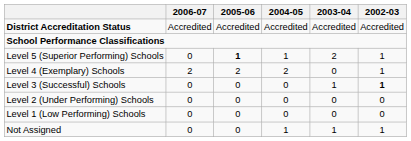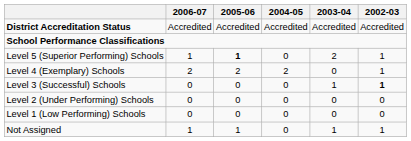 <table class="wikitable" style="font-size: 95%;">
 <tr>
 <th></th>
 <th>2006-07</th>
 <th>2005-06</th>
 <th>2004-05</th>
 <th>2003-04</th>
 <th>2002-03</th>
 </tr>
 <tr>
 <td style="text-align:left;"><strong>District Accreditation Status</strong></td>
 <td style="text-align:center;">Accredited</td>
 <td style="text-align:center;">Accredited</td>
 <td style="text-align:center;">Accredited</td>
 <td style="text-align:center;">Accredited</td>
 <td style="text-align:center;">Accredited</td>
 </tr>
 <tr>
 <td style="text-align:left;" colspan="6"><strong>School Performance Classifications</strong></td>
 </tr>
 <tr>
 <td style="text-align:left;">Level 5 (Superior Performing) Schools</td>
+<td style="text-align:center;">1</td>
+<td style="text-align:center;"><strong>1</strong></td>
 <td style="text-align:center;">0</td>
-<td style="text-align:center;"><strong>1</strong></td>
-<td style="text-align:center;">1</td>
 <td style="text-align:center;">2</td>
 <td style="text-align:center;">1</td>
 </tr>
 <tr>
 <td style="text-align:left;">Level 4 (Exemplary) Schools</td>
 <td style="text-align:center;">2</td>
 <td style="text-align:center;">2</td>
 <td style="text-align:center;">2</td>
 <td style="text-align:center;">0</td>
 <td style="text-align:center;">1</td>
 </tr>
 <tr>
 <td style="text-align:left;">Level 3 (Successful) Schools</td>
 <td style="text-align:center;">0</td>
 <td style="text-align:center;">0</td>
 <td style="text-align:center;">0</td>
 <td style="text-align:center;">1</td>
 <td style="text-align:center;"><strong>1</strong></td>
 </tr>
 <tr>
 <td style="text-align:left;">Level 2 (Under Performing) Schools</td>
 <td style="text-align:center;">0</td>
 <td style="text-align:center;">0</td>
 <td style="text-align:center;">0</td>
 <td style="text-align:center;">0</td>
 <td style="text-align:center;">0</td>
 </tr>
 <tr>
 <td style="text-align:left;">Level 1 (Low Performing) Schools</td>
 <td style="text-align:center;">0</td>
 <td style="text-align:center;">0</td>
 <td style="text-align:center;">0</td>
 <td style="text-align:center;">0</td>
 <td style="text-align:center;">0</td>
 </tr>
 <tr>
 <td style="text-align:left;">Not Assigned</td>
+<td style="text-align:center;">1</td>
+<td style="text-align:center;">1</td>
 <td style="text-align:center;">0</td>
-<td style="text-align:center;">0</td>
-<td style="text-align:center;">1</td>
 <td style="text-align:center;">1</td>
 <td style="text-align:center;">1</td>
 </tr>
 </table>
